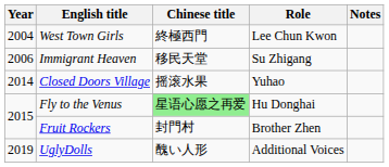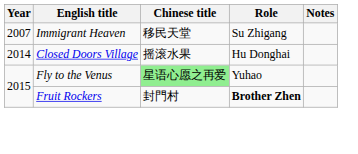 <table class="wikitable sortable">
 <tr>
 <th>Year</th>
 <th>English title</th>
 <th>Chinese title</th>
 <th>Role</th>
 <th>Notes</th>
 </tr>
 <tr>
-<td>2004</td>
-<td><em>West Town Girls</em></td>
-<td>終極西門</td>
-<td>Lee Chun Kwon</td>
-<td></td>
-</tr>
-<tr>
-<td>2006</td>
+<td>2007</td>
 <td><em>Immigrant Heaven</em></td>
 <td>移民天堂</td>
 <td>Su Zhigang</td>
 <td></td>
 </tr>
 <tr>
 <td>2014</td>
 <td><em><a href='#'>Closed Doors Village</a></em></td>
 <td>摇滚水果</td>
-<td>Yuhao</td>
+<td>Hu Donghai</td>
 <td></td>
 </tr>
 <tr>
 <td rowspan=2>2015</td>
 <td><em>Fly to the Venus</em></td>
 <td style="background: lightgreen;">星语心愿之再爱</td>
-<td>Hu Donghai</td>
+<td>Yuhao</td>
 <td></td>
 </tr>
 <tr>
 <td><em><a href='#'>Fruit Rockers</a></em></td>
 <td>封門村</td>
-<td>Brother Zhen</td>
-<td></td>
-</tr>
-<tr>
-<td>2019</td>
-<td><em><a href='#'>UglyDolls</a></em></td>
-<td>醜い人形</td>
-<td>Additional Voices</td>
+<td><strong>Brother Zhen</strong></td>
 <td></td>
 </tr>
 </table>
